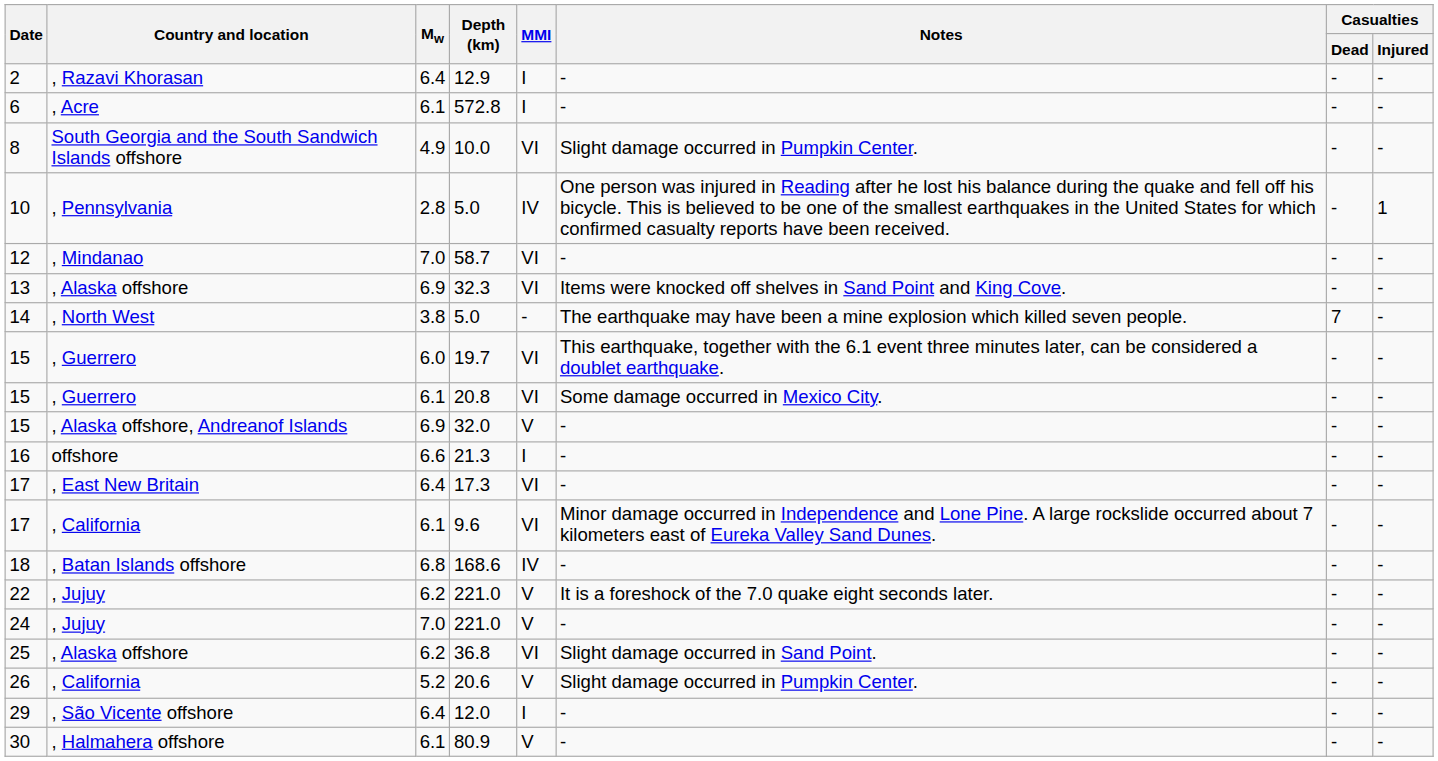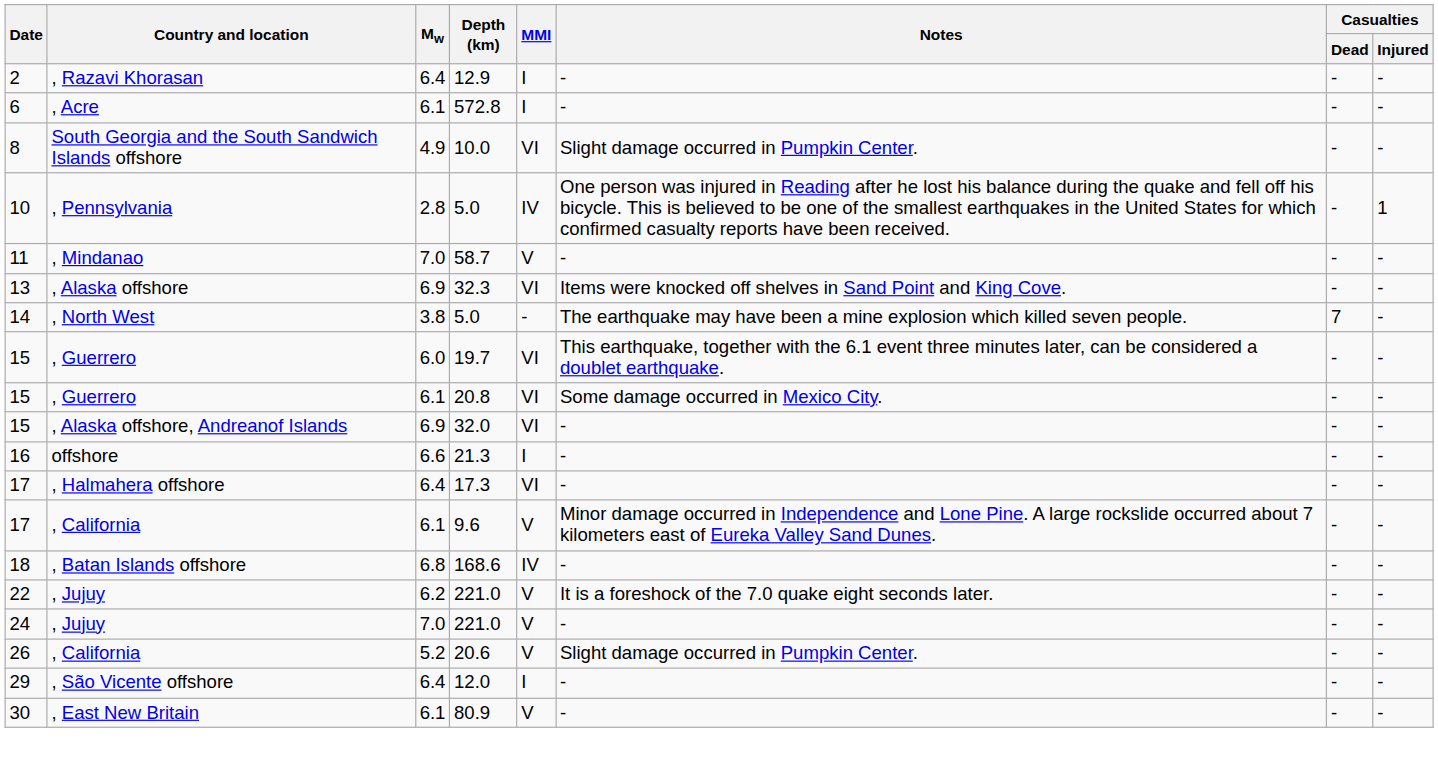 <table class="wikitable sortable" style="border:1px black; margin-left:1em;">
 <tr>
 <th rowspan="2"><small>Date</small></th>
 <th rowspan="2" style="width: 310px"><small>Country and location</small></th>
 <th rowspan="2"><small>M<sub>w</sub></small></th>
 <th rowspan="2"><small>Depth (km)</small></th>
 <th rowspan="2"><small><a href='#'>MMI</a></small></th>
 <th rowspan="2" class="unsortable"><small>Notes</small></th>
 <th colspan="2"><small>Casualties</small></th>
 </tr>
 <tr>
 <th><small>Dead</small></th>
 <th><small>Injured</small></th>
 </tr>
 <tr>
 <td>2</td>
 <td>, <a href='#'>Razavi Khorasan</a></td>
 <td>6.4</td>
 <td>12.9</td>
 <td>I</td>
 <td>-</td>
 <td>-</td>
 <td>-</td>
 </tr>
 <tr>
 <td>6</td>
 <td>, <a href='#'>Acre</a></td>
 <td>6.1</td>
 <td>572.8</td>
 <td>I</td>
 <td>-</td>
 <td>-</td>
 <td>-</td>
 </tr>
 <tr>
 <td>8</td>
 <td> <a href='#'>South Georgia and the South Sandwich Islands</a> offshore</td>
 <td>4.9</td>
 <td>10.0</td>
 <td>VI</td>
 <td>Slight damage occurred in <a href='#'>Pumpkin Center</a>.</td>
 <td>-</td>
 <td>-</td>
 </tr>
 <tr>
 <td>10</td>
 <td>, <a href='#'>Pennsylvania</a></td>
 <td>2.8</td>
 <td>5.0</td>
 <td>IV</td>
 <td>One person was injured in <a href='#'>Reading</a> after he lost his balance during the quake and fell off his bicycle. This is believed to be one of the smallest earthquakes in the United States for which confirmed casualty reports have been received.</td>
 <td>-</td>
 <td>1</td>
 </tr>
 <tr>
-<td>12</td>
+<td>11</td>
 <td>, <a href='#'>Mindanao</a></td>
 <td>7.0</td>
 <td>58.7</td>
-<td>VI</td>
+<td>V</td>
 <td>-</td>
 <td>-</td>
 <td>-</td>
 </tr>
 <tr>
 <td>13</td>
 <td>, <a href='#'>Alaska</a> offshore</td>
 <td>6.9</td>
 <td>32.3</td>
 <td>VI</td>
 <td>Items were knocked off shelves in <a href='#'>Sand Point</a> and <a href='#'>King Cove</a>.</td>
 <td>-</td>
 <td>-</td>
 </tr>
 <tr>
 <td>14</td>
 <td>, <a href='#'>North West</a></td>
 <td>3.8</td>
 <td>5.0</td>
 <td>-</td>
 <td>The earthquake may have been a mine explosion which killed seven people.</td>
 <td>7</td>
 <td>-</td>
 </tr>
 <tr>
 <td>15</td>
 <td>, <a href='#'>Guerrero</a></td>
 <td>6.0</td>
 <td>19.7</td>
 <td>VI</td>
 <td>This earthquake, together with the 6.1 event three minutes later, can be considered a <a href='#'>doublet earthquake</a>.</td>
 <td>-</td>
 <td>-</td>
 </tr>
 <tr>
 <td>15</td>
 <td>, <a href='#'>Guerrero</a></td>
 <td>6.1</td>
 <td>20.8</td>
 <td>VI</td>
 <td>Some damage occurred in <a href='#'>Mexico City</a>.</td>
 <td>-</td>
 <td>-</td>
 </tr>
 <tr>
 <td>15</td>
 <td>, <a href='#'>Alaska</a> offshore, <a href='#'>Andreanof Islands</a></td>
 <td>6.9</td>
 <td>32.0</td>
-<td>V</td>
+<td>VI</td>
 <td>-</td>
 <td>-</td>
 <td>-</td>
 </tr>
 <tr>
 <td>16</td>
 <td> offshore</td>
 <td>6.6</td>
 <td>21.3</td>
 <td>I</td>
 <td>-</td>
 <td>-</td>
 <td>-</td>
 </tr>
 <tr>
 <td>17</td>
-<td>, <a href='#'>East New Britain</a></td>
+<td>, <a href='#'>Halmahera</a> offshore</td>
 <td>6.4</td>
 <td>17.3</td>
 <td>VI</td>
 <td>-</td>
 <td>-</td>
 <td>-</td>
 </tr>
 <tr>
 <td>17</td>
 <td>, <a href='#'>California</a></td>
 <td>6.1</td>
 <td>9.6</td>
-<td>VI</td>
+<td>V</td>
 <td>Minor damage occurred in <a href='#'>Independence</a> and <a href='#'>Lone Pine</a>. A large rockslide occurred about 7 kilometers east of <a href='#'>Eureka Valley Sand Dunes</a>.</td>
 <td>-</td>
 <td>-</td>
 </tr>
 <tr>
 <td>18</td>
 <td>, <a href='#'>Batan Islands</a> offshore</td>
 <td>6.8</td>
 <td>168.6</td>
 <td>IV</td>
 <td>-</td>
 <td>-</td>
 <td>-</td>
 </tr>
 <tr>
 <td>22</td>
 <td>, <a href='#'>Jujuy</a></td>
 <td>6.2</td>
 <td>221.0</td>
 <td>V</td>
 <td>It is a foreshock of the 7.0 quake eight seconds later.</td>
 <td>-</td>
 <td>-</td>
 </tr>
 <tr>
 <td>24</td>
 <td>, <a href='#'>Jujuy</a></td>
 <td>7.0</td>
 <td>221.0</td>
 <td>V</td>
 <td>-</td>
 <td>-</td>
 <td>-</td>
 </tr>
 <tr>
-<td>25</td>
-<td>, <a href='#'>Alaska</a> offshore</td>
-<td>6.2</td>
-<td>36.8</td>
-<td>VI</td>
-<td>Slight damage occurred in <a href='#'>Sand Point</a>.</td>
-<td>-</td>
-<td>-</td>
-</tr>
-<tr>
 <td>26</td>
 <td>, <a href='#'>California</a></td>
 <td>5.2</td>
 <td>20.6</td>
 <td>V</td>
 <td>Slight damage occurred in <a href='#'>Pumpkin Center</a>.</td>
 <td>-</td>
 <td>-</td>
 </tr>
 <tr>
 <td>29</td>
 <td>, <a href='#'>São Vicente</a> offshore</td>
 <td>6.4</td>
 <td>12.0</td>
 <td>I</td>
 <td>-</td>
 <td>-</td>
 <td>-</td>
 </tr>
 <tr>
 <td>30</td>
-<td>, <a href='#'>Halmahera</a> offshore</td>
+<td>, <a href='#'>East New Britain</a></td>
 <td>6.1</td>
 <td>80.9</td>
 <td>V</td>
 <td>-</td>
 <td>-</td>
 <td>-</td>
 </tr>
 </table>
